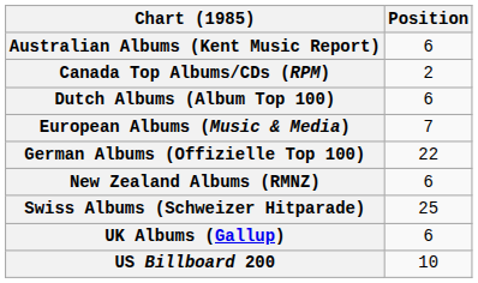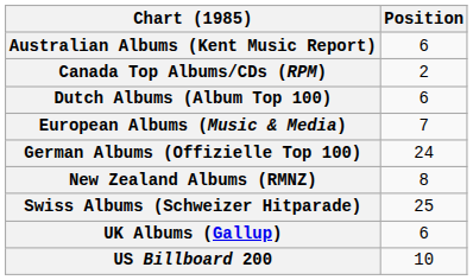 <table class="wikitable sortable plainrowheaders" style="text-align:center">
 <tr>
 <th scope="col">Chart (1985)</th>
 <th scope="col">Position</th>
 </tr>
 <tr>
 <th scope="row">Australian Albums (Kent Music Report)</th>
 <td>6</td>
 </tr>
 <tr>
 <th scope="row">Canada Top Albums/CDs (<em>RPM</em>)</th>
 <td>2</td>
 </tr>
 <tr>
 <th scope="row">Dutch Albums (Album Top 100)</th>
 <td>6</td>
 </tr>
 <tr>
 <th scope="row">European Albums (<em>Music & Media</em>)</th>
 <td>7</td>
 </tr>
 <tr>
 <th scope="row">German Albums (Offizielle Top 100)</th>
-<td>22</td>
+<td>24</td>
 </tr>
 <tr>
 <th scope="row">New Zealand Albums (RMNZ)</th>
-<td>6</td>
+<td>8</td>
 </tr>
 <tr>
 <th scope="row">Swiss Albums (Schweizer Hitparade)</th>
 <td>25</td>
 </tr>
 <tr>
 <th scope="row">UK Albums (<a href='#'>Gallup</a>)</th>
 <td>6</td>
 </tr>
 <tr>
 <th scope="row">US <em>Billboard</em> 200</th>
 <td>10</td>
 </tr>
 </table>
